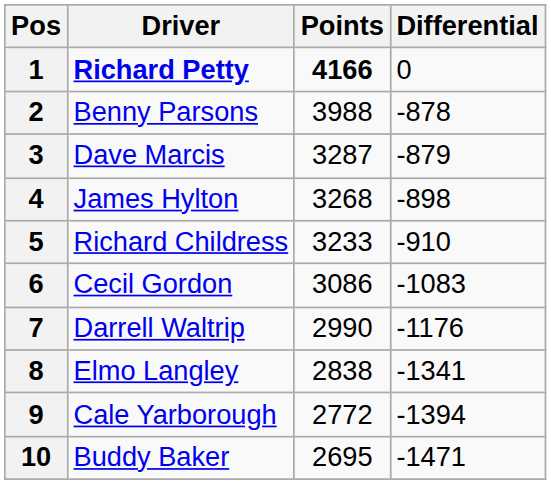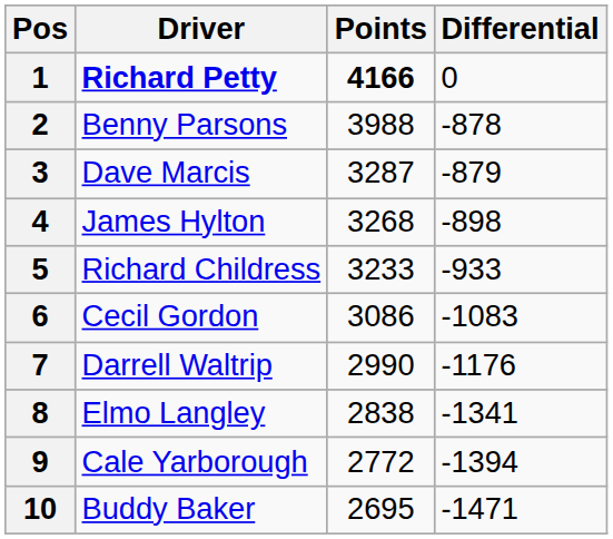 <table class="wikitable">
 <tr>
 <th>Pos</th>
 <th>Driver</th>
 <th>Points</th>
 <th>Differential</th>
 </tr>
 <tr>
 <th>1 </th>
 <td><strong><a href='#'>Richard Petty</a></strong></td>
 <td style="text-align:center;"><strong>4166</strong></td>
 <td>0</td>
 </tr>
 <tr>
 <th>2 </th>
 <td><a href='#'>Benny Parsons</a></td>
 <td style="text-align:center;">3988</td>
 <td>-878</td>
 </tr>
 <tr>
 <th>3 </th>
 <td><a href='#'>Dave Marcis</a></td>
 <td style="text-align:center;">3287</td>
 <td>-879</td>
 </tr>
 <tr>
 <th>4 </th>
 <td><a href='#'>James Hylton</a></td>
 <td style="text-align:center;">3268</td>
 <td>-898</td>
 </tr>
 <tr>
 <th>5 </th>
 <td><a href='#'>Richard Childress</a></td>
 <td style="text-align:center;">3233</td>
-<td>-910</td>
+<td>-933</td>
 </tr>
 <tr>
 <th>6 </th>
 <td><a href='#'>Cecil Gordon</a></td>
 <td style="text-align:center;">3086</td>
 <td>-1083</td>
 </tr>
 <tr>
 <th>7 </th>
 <td><a href='#'>Darrell Waltrip</a></td>
 <td style="text-align:center;">2990</td>
 <td>-1176</td>
 </tr>
 <tr>
 <th>8 </th>
 <td><a href='#'>Elmo Langley</a></td>
 <td style="text-align:center;">2838</td>
 <td>-1341</td>
 </tr>
 <tr>
 <th>9 </th>
 <td><a href='#'>Cale Yarborough</a></td>
 <td style="text-align:center;">2772</td>
 <td>-1394</td>
 </tr>
 <tr>
 <th>10 </th>
 <td><a href='#'>Buddy Baker</a></td>
 <td style="text-align:center;">2695</td>
 <td>-1471</td>
 </tr>
 </table>
